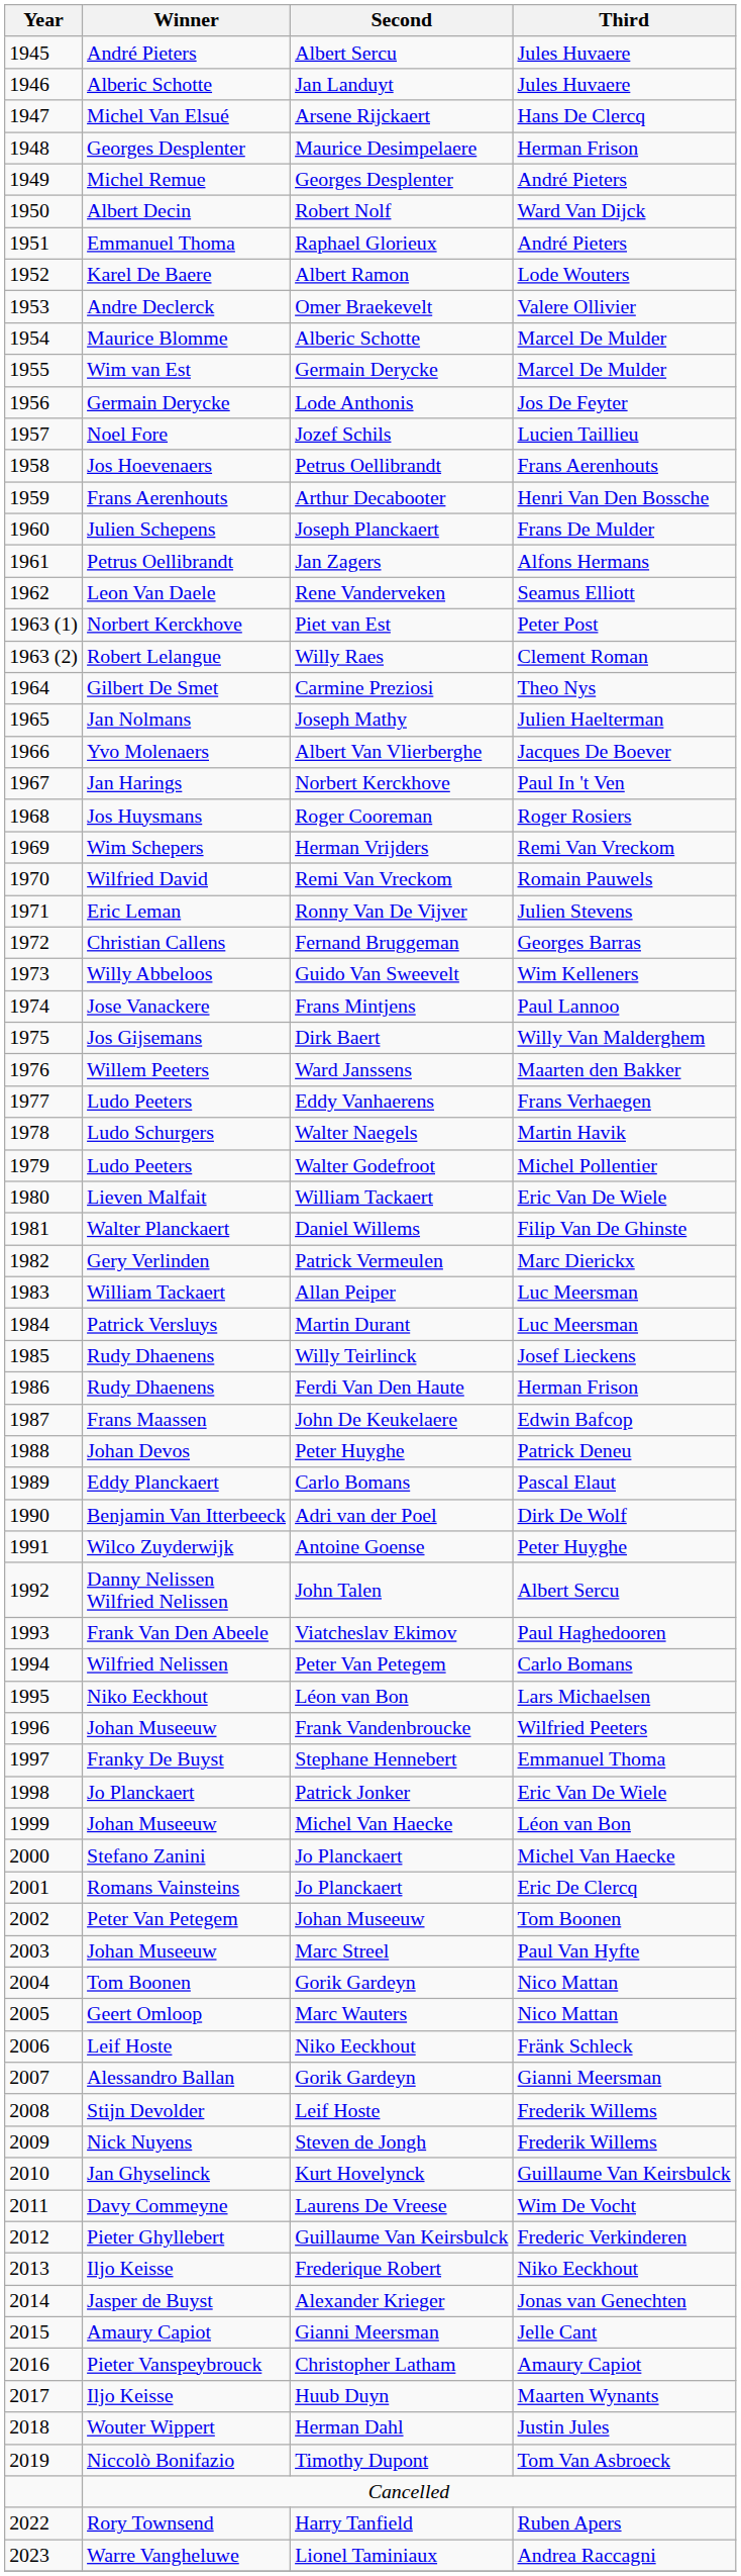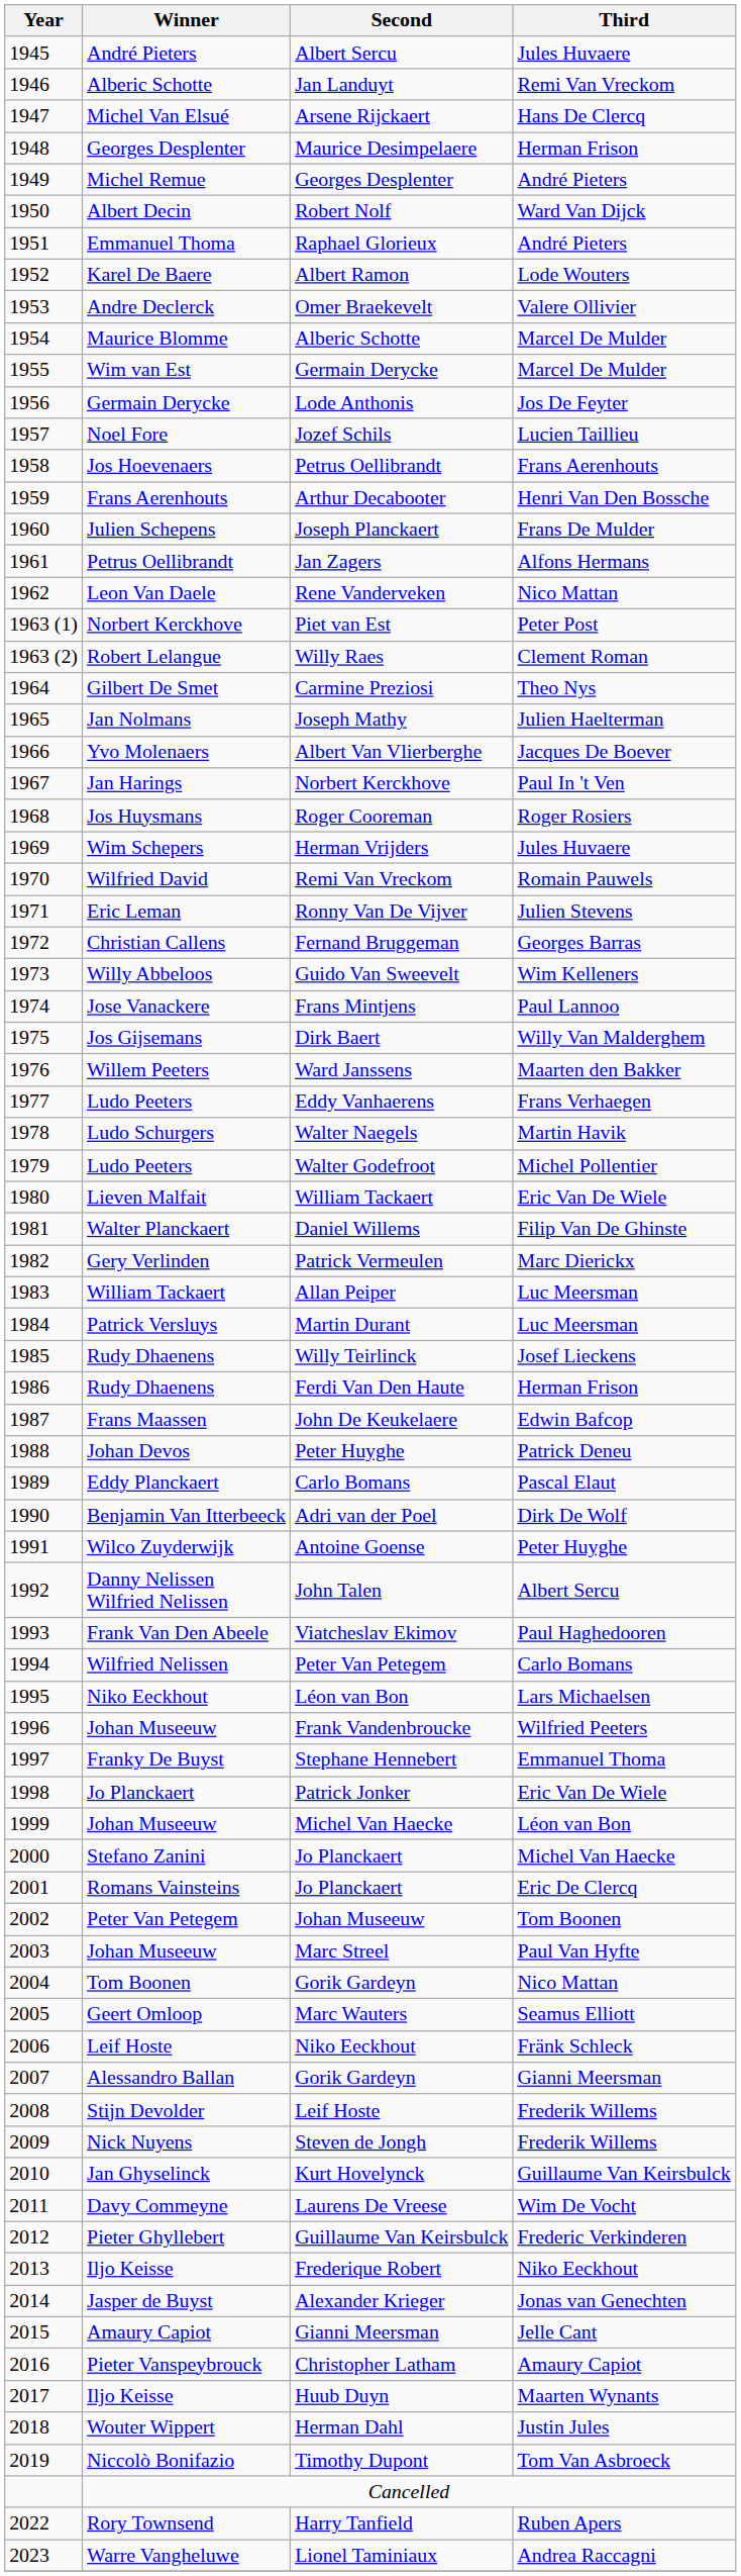 <table class="wikitable">
 <tr>
 <th>Year</th>
 <th>Winner</th>
 <th>Second</th>
 <th>Third</th>
 </tr>
 <tr>
 <td>1945</td>
 <td> <a href='#'>André Pieters</a></td>
 <td> <a href='#'>Albert Sercu</a></td>
 <td> <a href='#'>Jules Huvaere</a></td>
 </tr>
 <tr>
 <td>1946</td>
 <td> <a href='#'>Alberic Schotte</a></td>
 <td> <a href='#'>Jan Landuyt</a></td>
-<td> <a href='#'>Jules Huvaere</a></td>
+<td> <a href='#'>Remi Van Vreckom</a></td>
 </tr>
 <tr>
 <td>1947</td>
 <td> <a href='#'>Michel Van Elsué</a></td>
 <td> <a href='#'>Arsene Rijckaert</a></td>
 <td> <a href='#'>Hans De Clercq</a></td>
 </tr>
 <tr>
 <td>1948</td>
 <td> <a href='#'>Georges Desplenter</a></td>
 <td> <a href='#'>Maurice Desimpelaere</a></td>
 <td> <a href='#'>Herman Frison</a></td>
 </tr>
 <tr>
 <td>1949</td>
 <td> <a href='#'>Michel Remue</a></td>
 <td> <a href='#'>Georges Desplenter</a></td>
 <td> <a href='#'>André Pieters</a></td>
 </tr>
 <tr>
 <td>1950</td>
 <td> <a href='#'>Albert Decin</a></td>
 <td> <a href='#'>Robert Nolf</a></td>
 <td> <a href='#'>Ward Van Dijck</a></td>
 </tr>
 <tr>
 <td>1951</td>
 <td> <a href='#'>Emmanuel Thoma</a></td>
 <td> <a href='#'>Raphael Glorieux</a></td>
 <td> <a href='#'>André Pieters</a></td>
 </tr>
 <tr>
 <td>1952</td>
 <td> <a href='#'>Karel De Baere</a></td>
 <td> <a href='#'>Albert Ramon</a></td>
 <td> <a href='#'>Lode Wouters</a></td>
 </tr>
 <tr>
 <td>1953</td>
 <td> <a href='#'>Andre Declerck</a></td>
 <td> <a href='#'>Omer Braekevelt</a></td>
 <td> <a href='#'>Valere Ollivier</a></td>
 </tr>
 <tr>
 <td>1954</td>
 <td> <a href='#'>Maurice Blomme</a></td>
 <td> <a href='#'>Alberic Schotte</a></td>
 <td> <a href='#'>Marcel De Mulder</a></td>
 </tr>
 <tr>
 <td>1955</td>
 <td> <a href='#'>Wim van Est</a></td>
 <td> <a href='#'>Germain Derycke</a></td>
 <td> <a href='#'>Marcel De Mulder</a></td>
 </tr>
 <tr>
 <td>1956</td>
 <td> <a href='#'>Germain Derycke</a></td>
 <td> <a href='#'>Lode Anthonis</a></td>
 <td> <a href='#'>Jos De Feyter</a></td>
 </tr>
 <tr>
 <td>1957</td>
 <td> <a href='#'>Noel Fore</a></td>
 <td> <a href='#'>Jozef Schils</a></td>
 <td> <a href='#'>Lucien Taillieu</a></td>
 </tr>
 <tr>
 <td>1958</td>
 <td> <a href='#'>Jos Hoevenaers</a></td>
 <td> <a href='#'>Petrus Oellibrandt</a></td>
 <td> <a href='#'>Frans Aerenhouts</a></td>
 </tr>
 <tr>
 <td>1959</td>
 <td> <a href='#'>Frans Aerenhouts</a></td>
 <td> <a href='#'>Arthur Decabooter</a></td>
 <td> <a href='#'>Henri Van Den Bossche</a></td>
 </tr>
 <tr>
 <td>1960</td>
 <td> <a href='#'>Julien Schepens</a></td>
 <td> <a href='#'>Joseph Planckaert</a></td>
 <td> <a href='#'>Frans De Mulder</a></td>
 </tr>
 <tr>
 <td>1961</td>
 <td> <a href='#'>Petrus Oellibrandt</a></td>
 <td> <a href='#'>Jan Zagers</a></td>
 <td> <a href='#'>Alfons Hermans</a></td>
 </tr>
 <tr>
 <td>1962</td>
 <td> <a href='#'>Leon Van Daele</a></td>
 <td> <a href='#'>Rene Vanderveken</a></td>
-<td> <a href='#'>Seamus Elliott</a></td>
+<td> <a href='#'>Nico Mattan</a></td>
 </tr>
 <tr>
 <td>1963 (1)</td>
 <td> <a href='#'>Norbert Kerckhove</a></td>
 <td> <a href='#'>Piet van Est</a></td>
 <td> <a href='#'>Peter Post</a></td>
 </tr>
 <tr>
 <td>1963 (2)</td>
 <td> <a href='#'>Robert Lelangue</a></td>
 <td> <a href='#'>Willy Raes</a></td>
 <td> <a href='#'>Clement Roman</a></td>
 </tr>
 <tr>
 <td>1964</td>
 <td> <a href='#'>Gilbert De Smet</a></td>
 <td> <a href='#'>Carmine Preziosi</a></td>
 <td> <a href='#'>Theo Nys</a></td>
 </tr>
 <tr>
 <td>1965</td>
 <td> <a href='#'>Jan Nolmans</a></td>
 <td> <a href='#'>Joseph Mathy</a></td>
 <td> <a href='#'>Julien Haelterman</a></td>
 </tr>
 <tr>
 <td>1966</td>
 <td> <a href='#'>Yvo Molenaers</a></td>
 <td> <a href='#'>Albert Van Vlierberghe</a></td>
 <td> <a href='#'>Jacques De Boever</a></td>
 </tr>
 <tr>
 <td>1967</td>
 <td> <a href='#'>Jan Harings</a></td>
 <td> <a href='#'>Norbert Kerckhove</a></td>
 <td> <a href='#'>Paul In 't Ven</a></td>
 </tr>
 <tr>
 <td>1968</td>
 <td> <a href='#'>Jos Huysmans</a></td>
 <td> <a href='#'>Roger Cooreman</a></td>
 <td> <a href='#'>Roger Rosiers</a></td>
 </tr>
 <tr>
 <td>1969</td>
 <td> <a href='#'>Wim Schepers</a></td>
 <td> <a href='#'>Herman Vrijders</a></td>
-<td> <a href='#'>Remi Van Vreckom</a></td>
+<td> <a href='#'>Jules Huvaere</a></td>
 </tr>
 <tr>
 <td>1970</td>
 <td> <a href='#'>Wilfried David</a></td>
 <td> <a href='#'>Remi Van Vreckom</a></td>
 <td> <a href='#'>Romain Pauwels</a></td>
 </tr>
 <tr>
 <td>1971</td>
 <td> <a href='#'>Eric Leman</a></td>
 <td> <a href='#'>Ronny Van De Vijver</a></td>
 <td> <a href='#'>Julien Stevens</a></td>
 </tr>
 <tr>
 <td>1972</td>
 <td> <a href='#'>Christian Callens</a></td>
 <td> <a href='#'>Fernand Bruggeman</a></td>
 <td> <a href='#'>Georges Barras</a></td>
 </tr>
 <tr>
 <td>1973</td>
 <td> <a href='#'>Willy Abbeloos</a></td>
 <td> <a href='#'>Guido Van Sweevelt</a></td>
 <td> <a href='#'>Wim Kelleners</a></td>
 </tr>
 <tr>
 <td>1974</td>
 <td> <a href='#'>Jose Vanackere</a></td>
 <td> <a href='#'>Frans Mintjens</a></td>
 <td> <a href='#'>Paul Lannoo</a></td>
 </tr>
 <tr>
 <td>1975</td>
 <td> <a href='#'>Jos Gijsemans</a></td>
 <td> <a href='#'>Dirk Baert</a></td>
 <td> <a href='#'>Willy Van Malderghem</a></td>
 </tr>
 <tr>
 <td>1976</td>
 <td> <a href='#'>Willem Peeters</a></td>
 <td> <a href='#'>Ward Janssens</a></td>
 <td> <a href='#'>Maarten den Bakker</a></td>
 </tr>
 <tr>
 <td>1977</td>
 <td> <a href='#'>Ludo Peeters</a></td>
 <td> <a href='#'>Eddy Vanhaerens</a></td>
 <td> <a href='#'>Frans Verhaegen</a></td>
 </tr>
 <tr>
 <td>1978</td>
 <td> <a href='#'>Ludo Schurgers</a></td>
 <td> <a href='#'>Walter Naegels</a></td>
 <td> <a href='#'>Martin Havik</a></td>
 </tr>
 <tr>
 <td>1979</td>
 <td> <a href='#'>Ludo Peeters</a></td>
 <td> <a href='#'>Walter Godefroot</a></td>
 <td> <a href='#'>Michel Pollentier</a></td>
 </tr>
 <tr>
 <td>1980</td>
 <td> <a href='#'>Lieven Malfait</a></td>
 <td> <a href='#'>William Tackaert</a></td>
 <td> <a href='#'>Eric Van De Wiele</a></td>
 </tr>
 <tr>
 <td>1981</td>
 <td> <a href='#'>Walter Planckaert</a></td>
 <td> <a href='#'>Daniel Willems</a></td>
 <td> <a href='#'>Filip Van De Ghinste</a></td>
 </tr>
 <tr>
 <td>1982</td>
 <td> <a href='#'>Gery Verlinden</a></td>
 <td> <a href='#'>Patrick Vermeulen</a></td>
 <td> <a href='#'>Marc Dierickx</a></td>
 </tr>
 <tr>
 <td>1983</td>
 <td> <a href='#'>William Tackaert</a></td>
 <td> <a href='#'>Allan Peiper</a></td>
 <td> <a href='#'>Luc Meersman</a></td>
 </tr>
 <tr>
 <td>1984</td>
 <td> <a href='#'>Patrick Versluys</a></td>
 <td> <a href='#'>Martin Durant</a></td>
 <td> <a href='#'>Luc Meersman</a></td>
 </tr>
 <tr>
 <td>1985</td>
 <td> <a href='#'>Rudy Dhaenens</a></td>
 <td> <a href='#'>Willy Teirlinck</a></td>
 <td> <a href='#'>Josef Lieckens</a></td>
 </tr>
 <tr>
 <td>1986</td>
 <td> <a href='#'>Rudy Dhaenens</a></td>
 <td> <a href='#'>Ferdi Van Den Haute</a></td>
 <td> <a href='#'>Herman Frison</a></td>
 </tr>
 <tr>
 <td>1987</td>
 <td> <a href='#'>Frans Maassen</a></td>
 <td> <a href='#'>John De Keukelaere</a></td>
 <td> <a href='#'>Edwin Bafcop</a></td>
 </tr>
 <tr>
 <td>1988</td>
 <td> <a href='#'>Johan Devos</a></td>
 <td> <a href='#'>Peter Huyghe</a></td>
 <td> <a href='#'>Patrick Deneu</a></td>
 </tr>
 <tr>
 <td>1989</td>
 <td> <a href='#'>Eddy Planckaert</a></td>
 <td> <a href='#'>Carlo Bomans</a></td>
 <td> <a href='#'>Pascal Elaut</a></td>
 </tr>
 <tr>
 <td>1990</td>
 <td> <a href='#'>Benjamin Van Itterbeeck</a></td>
 <td> <a href='#'>Adri van der Poel</a></td>
 <td> <a href='#'>Dirk De Wolf</a></td>
 </tr>
 <tr>
 <td>1991</td>
 <td> <a href='#'>Wilco Zuyderwijk</a></td>
 <td> <a href='#'>Antoine Goense</a></td>
 <td> <a href='#'>Peter Huyghe</a></td>
 </tr>
 <tr>
 <td>1992</td>
 <td> <a href='#'>Danny Nelissen</a> <br>  <a href='#'>Wilfried Nelissen</a></td>
 <td> <a href='#'>John Talen</a></td>
 <td> <a href='#'>Albert Sercu</a></td>
 </tr>
 <tr>
 <td>1993</td>
 <td> <a href='#'>Frank Van Den Abeele</a></td>
 <td> <a href='#'>Viatcheslav Ekimov</a></td>
 <td> <a href='#'>Paul Haghedooren</a></td>
 </tr>
 <tr>
 <td>1994</td>
 <td> <a href='#'>Wilfried Nelissen</a></td>
 <td> <a href='#'>Peter Van Petegem</a></td>
 <td> <a href='#'>Carlo Bomans</a></td>
 </tr>
 <tr>
 <td>1995</td>
 <td> <a href='#'>Niko Eeckhout</a></td>
 <td> <a href='#'>Léon van Bon</a></td>
 <td> <a href='#'>Lars Michaelsen</a></td>
 </tr>
 <tr>
 <td>1996</td>
 <td> <a href='#'>Johan Museeuw</a></td>
 <td> <a href='#'>Frank Vandenbroucke</a></td>
 <td> <a href='#'>Wilfried Peeters</a></td>
 </tr>
 <tr>
 <td>1997</td>
 <td> <a href='#'>Franky De Buyst</a></td>
 <td> <a href='#'>Stephane Hennebert</a></td>
 <td> <a href='#'>Emmanuel Thoma</a></td>
 </tr>
 <tr>
 <td>1998</td>
 <td> <a href='#'>Jo Planckaert</a></td>
 <td> <a href='#'>Patrick Jonker</a></td>
 <td> <a href='#'>Eric Van De Wiele</a></td>
 </tr>
 <tr>
 <td>1999</td>
 <td> <a href='#'>Johan Museeuw</a></td>
 <td> <a href='#'>Michel Van Haecke</a></td>
 <td> <a href='#'>Léon van Bon</a></td>
 </tr>
 <tr>
 <td>2000</td>
 <td> <a href='#'>Stefano Zanini</a></td>
 <td> <a href='#'>Jo Planckaert</a></td>
 <td> <a href='#'>Michel Van Haecke</a></td>
 </tr>
 <tr>
 <td>2001</td>
 <td> <a href='#'>Romans Vainsteins</a></td>
 <td> <a href='#'>Jo Planckaert</a></td>
 <td> <a href='#'>Eric De Clercq</a></td>
 </tr>
 <tr>
 <td>2002</td>
 <td> <a href='#'>Peter Van Petegem</a></td>
 <td> <a href='#'>Johan Museeuw</a></td>
 <td> <a href='#'>Tom Boonen</a></td>
 </tr>
 <tr>
 <td>2003</td>
 <td> <a href='#'>Johan Museeuw</a></td>
 <td> <a href='#'>Marc Streel</a></td>
 <td> <a href='#'>Paul Van Hyfte</a></td>
 </tr>
 <tr>
 <td>2004</td>
 <td> <a href='#'>Tom Boonen</a></td>
 <td> <a href='#'>Gorik Gardeyn</a></td>
 <td> <a href='#'>Nico Mattan</a></td>
 </tr>
 <tr>
 <td>2005</td>
 <td> <a href='#'>Geert Omloop</a></td>
 <td> <a href='#'>Marc Wauters</a></td>
-<td> <a href='#'>Nico Mattan</a></td>
+<td> <a href='#'>Seamus Elliott</a></td>
 </tr>
 <tr>
 <td>2006</td>
 <td> <a href='#'>Leif Hoste</a></td>
 <td> <a href='#'>Niko Eeckhout</a></td>
 <td> <a href='#'>Fränk Schleck</a></td>
 </tr>
 <tr>
 <td>2007</td>
 <td> <a href='#'>Alessandro Ballan</a></td>
 <td> <a href='#'>Gorik Gardeyn</a></td>
 <td> <a href='#'>Gianni Meersman</a></td>
 </tr>
 <tr>
 <td>2008</td>
 <td> <a href='#'>Stijn Devolder</a></td>
 <td> <a href='#'>Leif Hoste</a></td>
 <td> <a href='#'>Frederik Willems</a></td>
 </tr>
 <tr>
 <td>2009</td>
 <td> <a href='#'>Nick Nuyens</a></td>
 <td> <a href='#'>Steven de Jongh</a></td>
 <td> <a href='#'>Frederik Willems</a></td>
 </tr>
 <tr>
 <td>2010</td>
 <td> <a href='#'>Jan Ghyselinck</a></td>
 <td> <a href='#'>Kurt Hovelynck</a></td>
 <td> <a href='#'>Guillaume Van Keirsbulck</a></td>
 </tr>
 <tr>
 <td>2011</td>
 <td> <a href='#'>Davy Commeyne</a></td>
 <td> <a href='#'>Laurens De Vreese</a></td>
 <td> <a href='#'>Wim De Vocht</a></td>
 </tr>
 <tr>
 <td>2012</td>
 <td> <a href='#'>Pieter Ghyllebert</a></td>
 <td> <a href='#'>Guillaume Van Keirsbulck</a></td>
 <td> <a href='#'>Frederic Verkinderen</a></td>
 </tr>
 <tr>
 <td>2013</td>
 <td> <a href='#'>Iljo Keisse</a></td>
 <td> <a href='#'>Frederique Robert</a></td>
 <td> <a href='#'>Niko Eeckhout</a></td>
 </tr>
 <tr>
 <td>2014</td>
 <td> <a href='#'>Jasper de Buyst</a></td>
 <td> <a href='#'>Alexander Krieger</a></td>
 <td> <a href='#'>Jonas van Genechten</a></td>
 </tr>
 <tr>
 <td>2015</td>
 <td> <a href='#'>Amaury Capiot</a></td>
 <td> <a href='#'>Gianni Meersman</a></td>
 <td> <a href='#'>Jelle Cant</a></td>
 </tr>
 <tr>
 <td>2016</td>
 <td> <a href='#'>Pieter Vanspeybrouck</a></td>
 <td> <a href='#'>Christopher Latham</a></td>
 <td> <a href='#'>Amaury Capiot</a></td>
 </tr>
 <tr>
 <td>2017</td>
 <td> <a href='#'>Iljo Keisse</a></td>
 <td> <a href='#'>Huub Duyn</a></td>
 <td> <a href='#'>Maarten Wynants</a></td>
 </tr>
 <tr>
 <td>2018</td>
 <td> <a href='#'>Wouter Wippert</a></td>
 <td> <a href='#'>Herman Dahl</a></td>
 <td> <a href='#'>Justin Jules</a></td>
 </tr>
 <tr>
 <td>2019</td>
 <td> <a href='#'>Niccolò Bonifazio</a></td>
 <td> <a href='#'>Timothy Dupont</a></td>
 <td> <a href='#'>Tom Van Asbroeck</a></td>
 </tr>
 <tr>
 <td></td>
 <td colspan=3 align=center><em>Cancelled</em></td>
 </tr>
 <tr>
 <td>2022</td>
 <td> <a href='#'>Rory Townsend</a></td>
 <td> <a href='#'>Harry Tanfield</a></td>
 <td> <a href='#'>Ruben Apers</a></td>
 </tr>
 <tr>
 <td>2023</td>
 <td> <a href='#'>Warre Vangheluwe</a></td>
 <td> <a href='#'>Lionel Taminiaux</a></td>
 <td> <a href='#'>Andrea Raccagni</a></td>
 </tr>
 <tr>
 </tr>
 </table>
